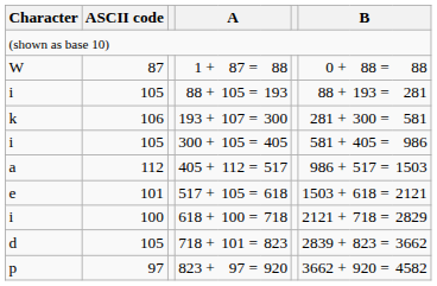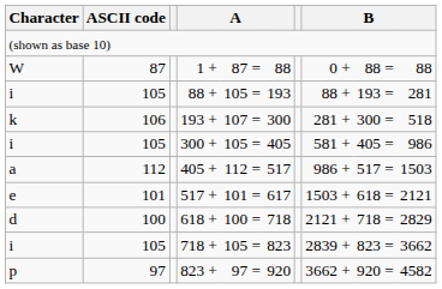 <table class="wikitable" border="1">
 <tr>
 <th>Character</th>
 <th>ASCII code</th>
 <th></th>
 <th colspan="3">A</th>
 <th></th>
 <th colspan="3">B</th>
 </tr>
 <tr>
 <td colspan="12"><small>(shown as base 10)</small></td>
 </tr>
 <tr>
 <td>W</td>
 <td style="text-align: right">87</td>
 <td></td>
 <td style="text-align: right; border-right: hidden">1 +</td>
 <td style="text-align: right; border-right: hidden">87 =</td>
 <td style="text-align: right">88</td>
 <td></td>
 <td style="text-align: right; border-right: hidden">0 +</td>
 <td style="text-align: right; border-right: hidden">88 =</td>
 <td style="text-align: right">88</td>
 </tr>
 <tr>
 <td>i</td>
 <td style="text-align: right">105</td>
 <td></td>
 <td style="text-align: right; border-right: hidden">88 +</td>
 <td style="text-align: right; border-right: hidden">105 =</td>
 <td style="text-align: right">193</td>
 <td></td>
 <td style="text-align: right; border-right: hidden">88 +</td>
 <td style="text-align: right; border-right: hidden">193 =</td>
 <td style="text-align: right">281</td>
 </tr>
 <tr>
 <td>k</td>
 <td style="text-align: right">106</td>
 <td></td>
 <td style="text-align: right; border-right: hidden">193 +</td>
 <td style="text-align: right; border-right: hidden">107 =</td>
 <td style="text-align: right">300</td>
 <td></td>
 <td style="text-align: right; border-right: hidden">281 +</td>
 <td style="text-align: right; border-right: hidden">300 =</td>
-<td style="text-align: right">581</td>
+<td style="text-align: right">518</td>
 </tr>
 <tr>
 <td>i</td>
 <td style="text-align: right">105</td>
 <td></td>
 <td style="text-align: right; border-right: hidden">300 +</td>
 <td style="text-align: right; border-right: hidden">105 =</td>
 <td style="text-align: right">405</td>
 <td></td>
 <td style="text-align: right; border-right: hidden">581 +</td>
 <td style="text-align: right; border-right: hidden">405 =</td>
 <td style="text-align: right">986</td>
 </tr>
 <tr>
 <td>a</td>
 <td style="text-align: right">112</td>
 <td></td>
 <td style="text-align: right; border-right: hidden">405 +</td>
 <td style="text-align: right; border-right: hidden">112 =</td>
 <td style="text-align: right">517</td>
 <td></td>
 <td style="text-align: right; border-right: hidden">986 +</td>
 <td style="text-align: right; border-right: hidden">517 =</td>
 <td style="text-align: right">1503</td>
 </tr>
 <tr>
 <td>e</td>
 <td style="text-align: right">101</td>
 <td></td>
 <td style="text-align: right; border-right: hidden">517 +</td>
-<td style="text-align: right; border-right: hidden">105 =</td>
-<td style="text-align: right">618</td>
+<td style="text-align: right; border-right: hidden">101 =</td>
+<td style="text-align: right">617</td>
 <td></td>
 <td style="text-align: right; border-right: hidden">1503 +</td>
 <td style="text-align: right; border-right: hidden">618 =</td>
 <td style="text-align: right">2121</td>
 </tr>
 <tr>
-<td>i</td>
+<td>d</td>
 <td style="text-align: right">100</td>
 <td></td>
 <td style="text-align: right; border-right: hidden">618 +</td>
 <td style="text-align: right; border-right: hidden">100 =</td>
 <td style="text-align: right">718</td>
 <td></td>
 <td style="text-align: right; border-right: hidden">2121 +</td>
 <td style="text-align: right; border-right: hidden">718 =</td>
 <td style="text-align: right">2829</td>
 </tr>
 <tr>
-<td>d</td>
+<td>i</td>
 <td style="text-align: right">105</td>
 <td></td>
 <td style="text-align: right; border-right: hidden">718 +</td>
-<td style="text-align: right; border-right: hidden">101 =</td>
+<td style="text-align: right; border-right: hidden">105 =</td>
 <td style="text-align: right">823</td>
 <td></td>
 <td style="text-align: right; border-right: hidden">2839 +</td>
 <td style="text-align: right; border-right: hidden">823 =</td>
 <td style="text-align: right">3662</td>
 </tr>
 <tr>
 <td>p</td>
 <td style="text-align: right">97</td>
 <td></td>
 <td style="text-align: right; border-right: hidden">823 +</td>
 <td style="text-align: right; border-right: hidden">97 =</td>
 <td style="text-align: right">920</td>
 <td></td>
 <td style="text-align: right; border-right: hidden">3662 +</td>
 <td style="text-align: right; border-right: hidden">920 =</td>
 <td style="text-align: right">4582</td>
 </tr>
 </table>
